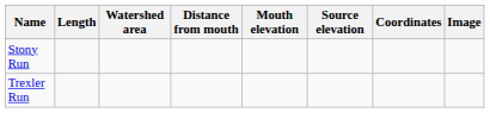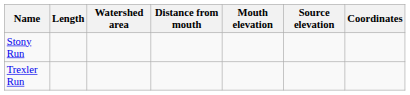 <table class="wikitable sortable">
 <tr>
 <th>Name</th>
 <th>Length</th>
 <th>Watershed area</th>
 <th>Distance from mouth</th>
 <th>Mouth elevation</th>
 <th>Source elevation</th>
 <th>Coordinates</th>
-<th class="unsortable">Image</th>
 </tr>
 <tr>
 <td><a href='#'>Stony Run</a></td>
-<td></td>
 <td></td>
 <td></td>
 <td></td>
 <td></td>
 <td></td>
 <td></td>
 </tr>
 <tr>
 <td><a href='#'>Trexler Run</a></td>
 <td></td>
 <td></td>
 <td></td>
 <td></td>
 <td></td>
 <td></td>
-<td></td>
 </tr>
 </table>
